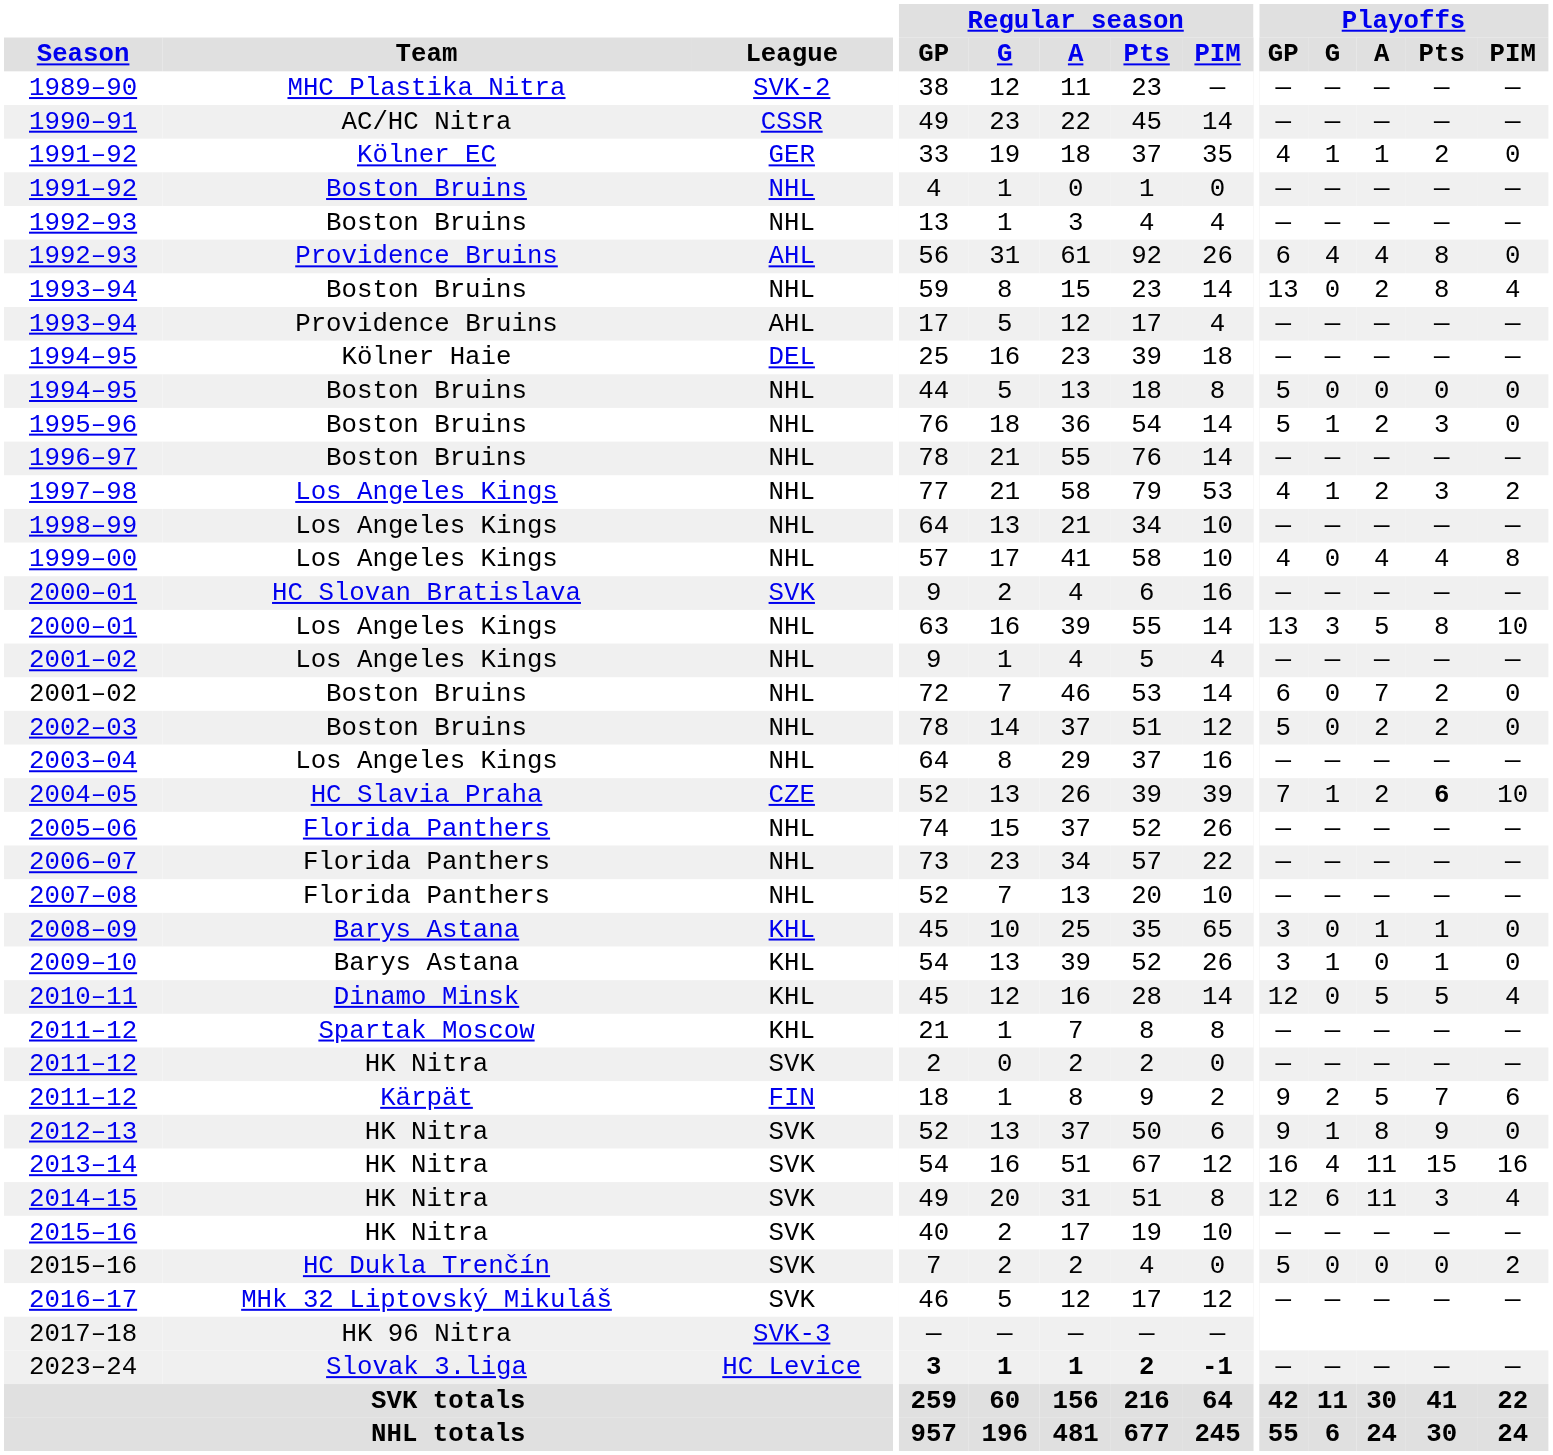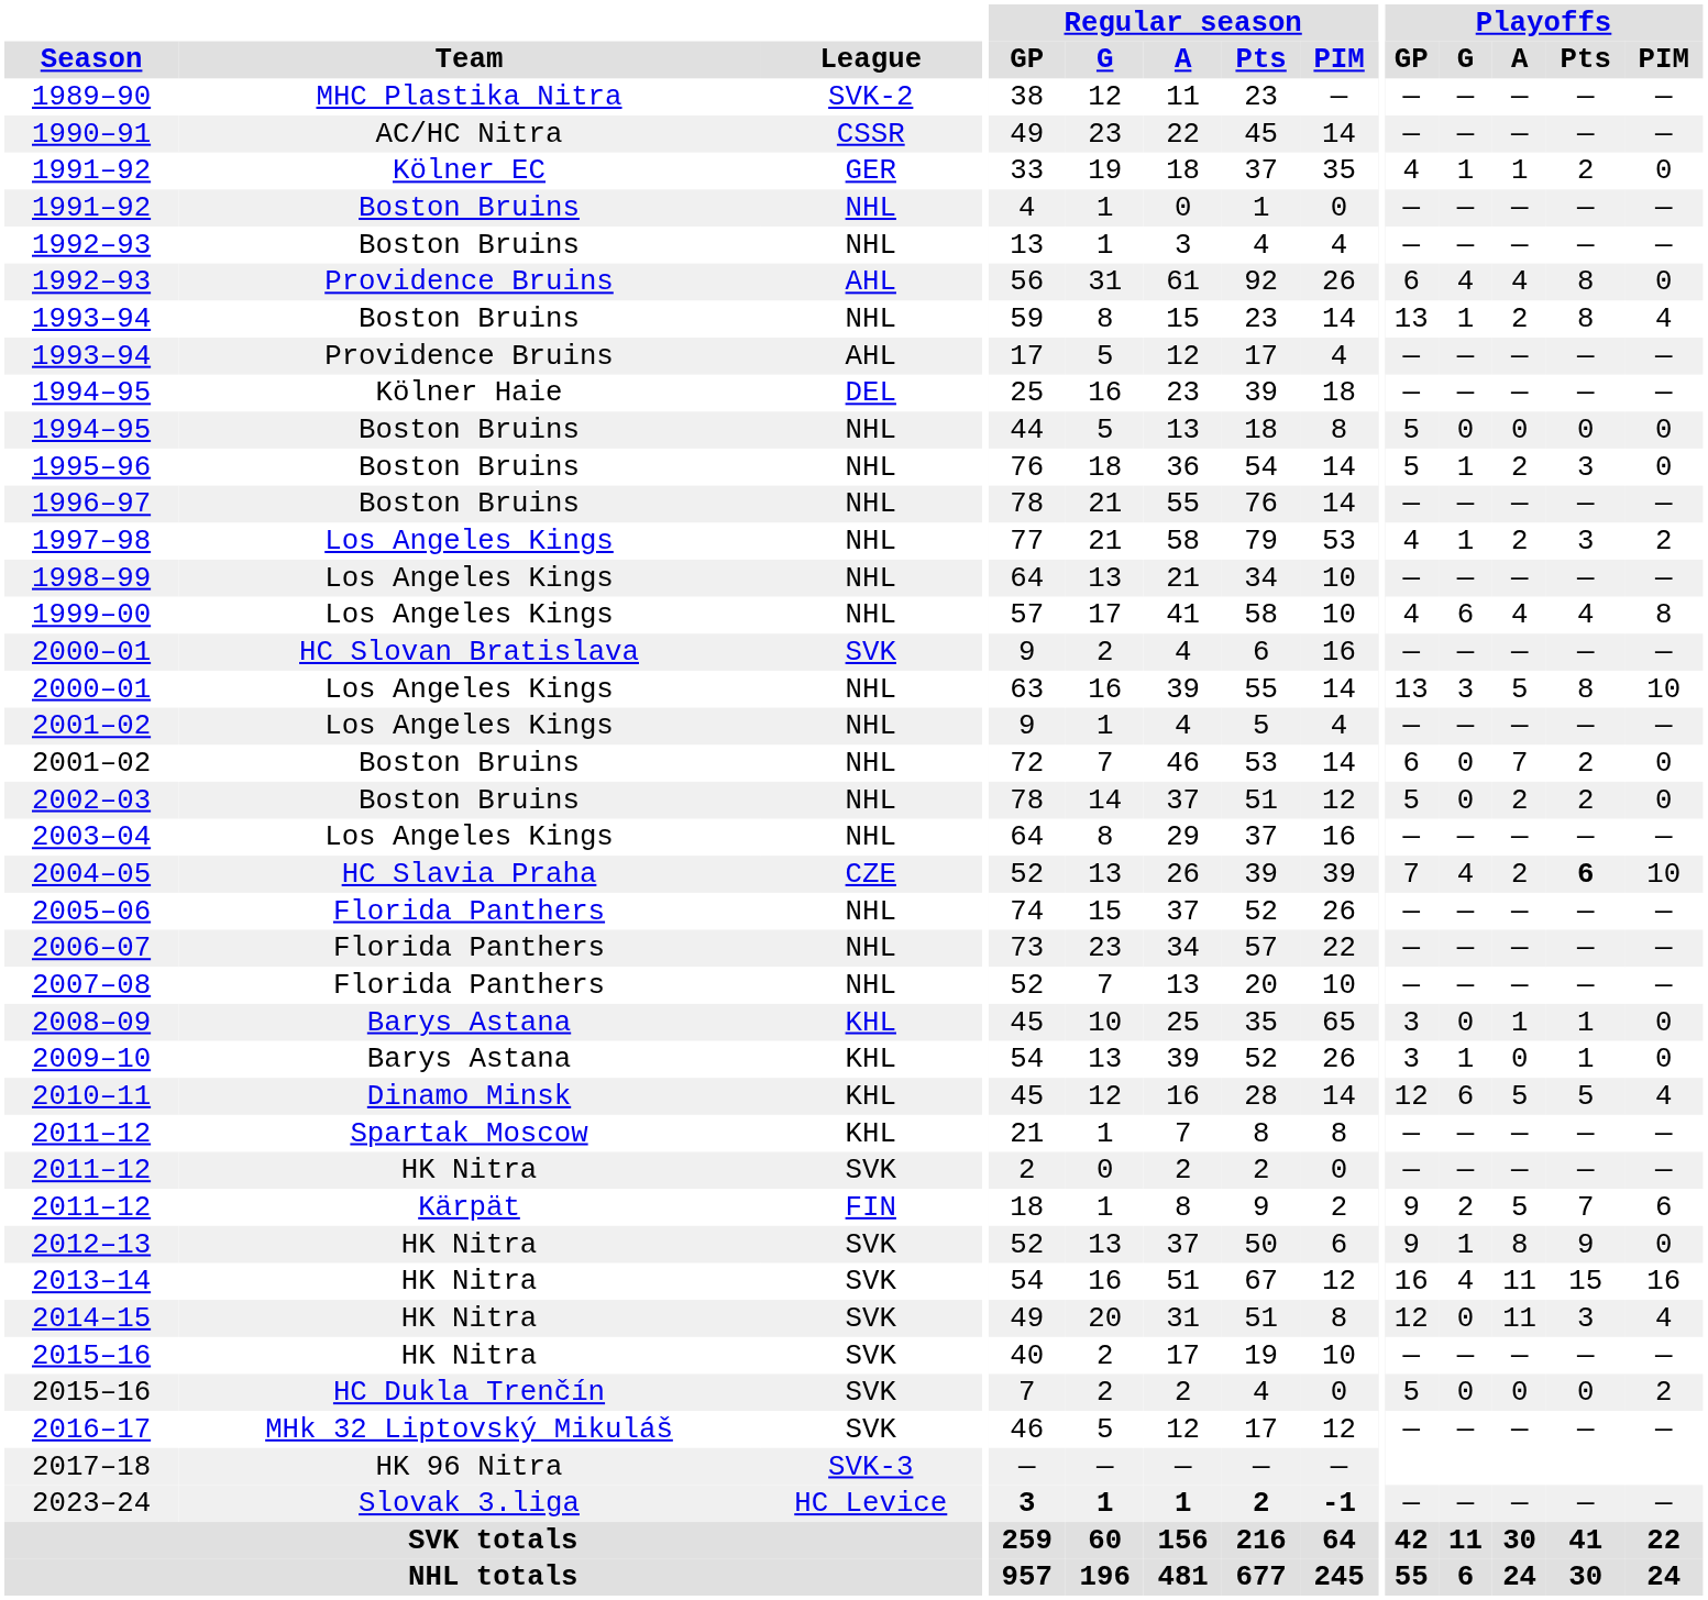 <table border="0" cellpadding="1" cellspacing="0" style="text-align:center; width:60em">
 <tr bgcolor="#e0e0e0">
 <th colspan="3" bgcolor="#ffffff"></th>
 <th rowspan="100" bgcolor="#ffffff"></th>
 <th colspan="5"><a href='#'>Regular season</a></th>
 <th rowspan="100" bgcolor="#ffffff"></th>
 <th colspan="5"><a href='#'>Playoffs</a></th>
 </tr>
 <tr bgcolor="#e0e0e0">
 <th><a href='#'>Season</a></th>
 <th>Team</th>
 <th>League</th>
 <th>GP</th>
 <th><a href='#'>G</a></th>
 <th><a href='#'>A</a></th>
 <th><a href='#'>Pts</a></th>
 <th><a href='#'>PIM</a></th>
 <th>GP</th>
 <th>G</th>
 <th>A</th>
 <th>Pts</th>
 <th>PIM</th>
 </tr>
 <tr>
 <td><a href='#'>1989–90</a></td>
 <td><a href='#'>MHC Plastika Nitra</a></td>
 <td><a href='#'>SVK-2</a></td>
 <td>38</td>
 <td>12</td>
 <td>11</td>
 <td>23</td>
 <td>—</td>
 <td>—</td>
 <td>—</td>
 <td>—</td>
 <td>—</td>
 <td>—</td>
 </tr>
 <tr bgcolor="#f0f0f0">
 <td><a href='#'>1990–91</a></td>
 <td>AC/HC Nitra</td>
 <td><a href='#'>CSSR</a></td>
 <td>49</td>
 <td>23</td>
 <td>22</td>
 <td>45</td>
 <td>14</td>
 <td>—</td>
 <td>—</td>
 <td>—</td>
 <td>—</td>
 <td>—</td>
 </tr>
 <tr>
 <td><a href='#'>1991–92</a></td>
 <td><a href='#'>Kölner EC</a></td>
 <td><a href='#'>GER</a></td>
 <td>33</td>
 <td>19</td>
 <td>18</td>
 <td>37</td>
 <td>35</td>
 <td>4</td>
 <td>1</td>
 <td>1</td>
 <td>2</td>
 <td>0</td>
 </tr>
 <tr bgcolor="#f0f0f0">
 <td><a href='#'>1991–92</a></td>
 <td><a href='#'>Boston Bruins</a></td>
 <td><a href='#'>NHL</a></td>
 <td>4</td>
 <td>1</td>
 <td>0</td>
 <td>1</td>
 <td>0</td>
 <td>—</td>
 <td>—</td>
 <td>—</td>
 <td>—</td>
 <td>—</td>
 </tr>
 <tr>
 <td><a href='#'>1992–93</a></td>
 <td>Boston Bruins</td>
 <td>NHL</td>
 <td>13</td>
 <td>1</td>
 <td>3</td>
 <td>4</td>
 <td>4</td>
 <td>—</td>
 <td>—</td>
 <td>—</td>
 <td>—</td>
 <td>—</td>
 </tr>
 <tr bgcolor="#f0f0f0">
 <td><a href='#'>1992–93</a></td>
 <td><a href='#'>Providence Bruins</a></td>
 <td><a href='#'>AHL</a></td>
 <td>56</td>
 <td>31</td>
 <td>61</td>
 <td>92</td>
 <td>26</td>
 <td>6</td>
 <td>4</td>
 <td>4</td>
 <td>8</td>
 <td>0</td>
 </tr>
 <tr>
 <td><a href='#'>1993–94</a></td>
 <td>Boston Bruins</td>
 <td>NHL</td>
 <td>59</td>
 <td>8</td>
 <td>15</td>
 <td>23</td>
 <td>14</td>
 <td>13</td>
-<td>0</td>
+<td>1</td>
 <td>2</td>
 <td>8</td>
 <td>4</td>
 </tr>
 <tr bgcolor="#f0f0f0">
 <td><a href='#'>1993–94</a></td>
 <td>Providence Bruins</td>
 <td>AHL</td>
 <td>17</td>
 <td>5</td>
 <td>12</td>
 <td>17</td>
 <td>4</td>
 <td>—</td>
 <td>—</td>
 <td>—</td>
 <td>—</td>
 <td>—</td>
 </tr>
 <tr>
 <td><a href='#'>1994–95</a></td>
 <td>Kölner Haie</td>
 <td><a href='#'>DEL</a></td>
 <td>25</td>
 <td>16</td>
 <td>23</td>
 <td>39</td>
 <td>18</td>
 <td>—</td>
 <td>—</td>
 <td>—</td>
 <td>—</td>
 <td>—</td>
 </tr>
 <tr bgcolor="#f0f0f0">
 <td><a href='#'>1994–95</a></td>
 <td>Boston Bruins</td>
 <td>NHL</td>
 <td>44</td>
 <td>5</td>
 <td>13</td>
 <td>18</td>
 <td>8</td>
 <td>5</td>
 <td>0</td>
 <td>0</td>
 <td>0</td>
 <td>0</td>
 </tr>
 <tr>
 <td><a href='#'>1995–96</a></td>
 <td>Boston Bruins</td>
 <td>NHL</td>
 <td>76</td>
 <td>18</td>
 <td>36</td>
 <td>54</td>
 <td>14</td>
 <td>5</td>
 <td>1</td>
 <td>2</td>
 <td>3</td>
 <td>0</td>
 </tr>
 <tr bgcolor="#f0f0f0">
 <td><a href='#'>1996–97</a></td>
 <td>Boston Bruins</td>
 <td>NHL</td>
 <td>78</td>
 <td>21</td>
 <td>55</td>
 <td>76</td>
 <td>14</td>
 <td>—</td>
 <td>—</td>
 <td>—</td>
 <td>—</td>
 <td>—</td>
 </tr>
 <tr>
 <td><a href='#'>1997–98</a></td>
 <td><a href='#'>Los Angeles Kings</a></td>
 <td>NHL</td>
 <td>77</td>
 <td>21</td>
 <td>58</td>
 <td>79</td>
 <td>53</td>
 <td>4</td>
 <td>1</td>
 <td>2</td>
 <td>3</td>
 <td>2</td>
 </tr>
 <tr bgcolor="#f0f0f0">
 <td><a href='#'>1998–99</a></td>
 <td>Los Angeles Kings</td>
 <td>NHL</td>
 <td>64</td>
 <td>13</td>
 <td>21</td>
 <td>34</td>
 <td>10</td>
 <td>—</td>
 <td>—</td>
 <td>—</td>
 <td>—</td>
 <td>—</td>
 </tr>
 <tr>
 <td><a href='#'>1999–00</a></td>
 <td>Los Angeles Kings</td>
 <td>NHL</td>
 <td>57</td>
 <td>17</td>
 <td>41</td>
 <td>58</td>
 <td>10</td>
 <td>4</td>
-<td>0</td>
+<td>6</td>
 <td>4</td>
 <td>4</td>
 <td>8</td>
 </tr>
 <tr bgcolor="#f0f0f0">
 <td><a href='#'>2000–01</a></td>
 <td><a href='#'>HC Slovan Bratislava</a></td>
 <td><a href='#'>SVK</a></td>
 <td>9</td>
 <td>2</td>
 <td>4</td>
 <td>6</td>
 <td>16</td>
 <td>—</td>
 <td>—</td>
 <td>—</td>
 <td>—</td>
 <td>—</td>
 </tr>
 <tr>
 <td><a href='#'>2000–01</a></td>
 <td>Los Angeles Kings</td>
 <td>NHL</td>
 <td>63</td>
 <td>16</td>
 <td>39</td>
 <td>55</td>
 <td>14</td>
 <td>13</td>
 <td>3</td>
 <td>5</td>
 <td>8</td>
 <td>10</td>
 </tr>
 <tr bgcolor="#f0f0f0">
 <td><a href='#'>2001–02</a></td>
 <td>Los Angeles Kings</td>
 <td>NHL</td>
 <td>9</td>
 <td>1</td>
 <td>4</td>
 <td>5</td>
 <td>4</td>
 <td>—</td>
 <td>—</td>
 <td>—</td>
 <td>—</td>
 <td>—</td>
 </tr>
 <tr>
 <td>2001–02</td>
 <td>Boston Bruins</td>
 <td>NHL</td>
 <td>72</td>
 <td>7</td>
 <td>46</td>
 <td>53</td>
 <td>14</td>
 <td>6</td>
 <td>0</td>
 <td>7</td>
 <td>2</td>
 <td>0</td>
 </tr>
 <tr bgcolor="#f0f0f0">
 <td><a href='#'>2002–03</a></td>
 <td>Boston Bruins</td>
 <td>NHL</td>
 <td>78</td>
 <td>14</td>
 <td>37</td>
 <td>51</td>
 <td>12</td>
 <td>5</td>
 <td>0</td>
 <td>2</td>
 <td>2</td>
 <td>0</td>
 </tr>
 <tr>
 <td><a href='#'>2003–04</a></td>
 <td>Los Angeles Kings</td>
 <td>NHL</td>
 <td>64</td>
 <td>8</td>
 <td>29</td>
 <td>37</td>
 <td>16</td>
 <td>—</td>
 <td>—</td>
 <td>—</td>
 <td>—</td>
 <td>—</td>
 </tr>
 <tr bgcolor="#f0f0f0">
 <td><a href='#'>2004–05</a></td>
 <td><a href='#'>HC Slavia Praha</a></td>
 <td><a href='#'>CZE</a></td>
 <td>52</td>
 <td>13</td>
 <td>26</td>
 <td>39</td>
 <td>39</td>
 <td>7</td>
-<td>1</td>
+<td>4</td>
 <td>2</td>
 <td><strong>6</strong></td>
 <td>10</td>
 </tr>
 <tr>
 <td><a href='#'>2005–06</a></td>
 <td><a href='#'>Florida Panthers</a></td>
 <td>NHL</td>
 <td>74</td>
 <td>15</td>
 <td>37</td>
 <td>52</td>
 <td>26</td>
 <td>—</td>
 <td>—</td>
 <td>—</td>
 <td>—</td>
 <td>—</td>
 </tr>
 <tr bgcolor="#f0f0f0">
 <td><a href='#'>2006–07</a></td>
 <td>Florida Panthers</td>
 <td>NHL</td>
 <td>73</td>
 <td>23</td>
 <td>34</td>
 <td>57</td>
 <td>22</td>
 <td>—</td>
 <td>—</td>
 <td>—</td>
 <td>—</td>
 <td>—</td>
 </tr>
 <tr>
 <td><a href='#'>2007–08</a></td>
 <td>Florida Panthers</td>
 <td>NHL</td>
 <td>52</td>
 <td>7</td>
 <td>13</td>
 <td>20</td>
 <td>10</td>
 <td>—</td>
 <td>—</td>
 <td>—</td>
 <td>—</td>
 <td>—</td>
 </tr>
 <tr bgcolor="#f0f0f0">
 <td><a href='#'>2008–09</a></td>
 <td><a href='#'>Barys Astana</a></td>
 <td><a href='#'>KHL</a></td>
 <td>45</td>
 <td>10</td>
 <td>25</td>
 <td>35</td>
 <td>65</td>
 <td>3</td>
 <td>0</td>
 <td>1</td>
 <td>1</td>
 <td>0</td>
 </tr>
 <tr>
 <td><a href='#'>2009–10</a></td>
 <td>Barys Astana</td>
 <td>KHL</td>
 <td>54</td>
 <td>13</td>
 <td>39</td>
 <td>52</td>
 <td>26</td>
 <td>3</td>
 <td>1</td>
 <td>0</td>
 <td>1</td>
 <td>0</td>
 </tr>
 <tr bgcolor="#f0f0f0">
 <td><a href='#'>2010–11</a></td>
 <td><a href='#'>Dinamo Minsk</a></td>
 <td>KHL</td>
 <td>45</td>
 <td>12</td>
 <td>16</td>
 <td>28</td>
 <td>14</td>
 <td>12</td>
-<td>0</td>
+<td>6</td>
 <td>5</td>
 <td>5</td>
 <td>4</td>
 </tr>
 <tr>
 <td><a href='#'>2011–12</a></td>
 <td><a href='#'>Spartak Moscow</a></td>
 <td>KHL</td>
 <td>21</td>
 <td>1</td>
 <td>7</td>
 <td>8</td>
 <td>8</td>
 <td>—</td>
 <td>—</td>
 <td>—</td>
 <td>—</td>
 <td>—</td>
 </tr>
 <tr bgcolor="#f0f0f0">
 <td><a href='#'>2011–12</a></td>
 <td>HK Nitra</td>
 <td>SVK</td>
 <td>2</td>
 <td>0</td>
 <td>2</td>
 <td>2</td>
 <td>0</td>
 <td>—</td>
 <td>—</td>
 <td>—</td>
 <td>—</td>
 <td>—</td>
 </tr>
 <tr>
 <td><a href='#'>2011–12</a></td>
 <td><a href='#'>Kärpät</a></td>
 <td><a href='#'>FIN</a></td>
 <td>18</td>
 <td>1</td>
 <td>8</td>
 <td>9</td>
 <td>2</td>
 <td>9</td>
 <td>2</td>
 <td>5</td>
 <td>7</td>
 <td>6</td>
 </tr>
 <tr bgcolor="#f0f0f0">
 <td><a href='#'>2012–13</a></td>
 <td>HK Nitra</td>
 <td>SVK</td>
 <td>52</td>
 <td>13</td>
 <td>37</td>
 <td>50</td>
 <td>6</td>
 <td>9</td>
 <td>1</td>
 <td>8</td>
 <td>9</td>
 <td>0</td>
 </tr>
 <tr>
 <td><a href='#'>2013–14</a></td>
 <td>HK Nitra</td>
 <td>SVK</td>
 <td>54</td>
 <td>16</td>
 <td>51</td>
 <td>67</td>
 <td>12</td>
 <td>16</td>
 <td>4</td>
 <td>11</td>
 <td>15</td>
 <td>16</td>
 </tr>
 <tr bgcolor="#f0f0f0">
 <td><a href='#'>2014–15</a></td>
 <td>HK Nitra</td>
 <td>SVK</td>
 <td>49</td>
 <td>20</td>
 <td>31</td>
 <td>51</td>
 <td>8</td>
 <td>12</td>
-<td>6</td>
+<td>0</td>
 <td>11</td>
 <td>3</td>
 <td>4</td>
 </tr>
 <tr>
 <td><a href='#'>2015–16</a></td>
 <td>HK Nitra</td>
 <td>SVK</td>
 <td>40</td>
 <td>2</td>
 <td>17</td>
 <td>19</td>
 <td>10</td>
 <td>—</td>
 <td>—</td>
 <td>—</td>
 <td>—</td>
 <td>—</td>
 </tr>
 <tr bgcolor="#f0f0f0">
 <td>2015–16</td>
 <td><a href='#'>HC Dukla Trenčín</a></td>
 <td>SVK</td>
 <td>7</td>
 <td>2</td>
 <td>2</td>
 <td>4</td>
 <td>0</td>
 <td>5</td>
 <td>0</td>
 <td>0</td>
 <td>0</td>
 <td>2</td>
 </tr>
 <tr>
 <td><a href='#'>2016–17</a></td>
 <td><a href='#'>MHk 32 Liptovský Mikuláš</a></td>
 <td>SVK</td>
 <td>46</td>
 <td>5</td>
 <td>12</td>
 <td>17</td>
 <td>12</td>
 <td>—</td>
 <td>—</td>
 <td>—</td>
 <td>—</td>
 <td>—</td>
 </tr>
 <tr bgcolor="#f0f0f0">
 <td>2017–18</td>
 <td>HK 96 Nitra</td>
 <td><a href='#'>SVK-3</a></td>
 <td 6>—</td>
 <td>—</td>
 <td>—</td>
 <td>—</td>
 <td>—</td>
 </tr>
 <tr bgcolor="#f0f0f0" || 4 || 7 || 11 || 2>
 <td>2023–24</td>
 <td><a href='#'>Slovak 3.liga</a></td>
 <td><a href='#'>HC Levice </a></td>
 <th>3</th>
 <th>1</th>
 <th>1</th>
 <th>2</th>
 <th>-1</th>
 <td>—</td>
 <td>—</td>
 <td>—</td>
 <td>—</td>
 <td>—</td>
 </tr>
 <tr bgcolor="#e0e0e0">
 <th colspan="3">SVK totals</th>
 <th>259</th>
 <th>60</th>
 <th>156</th>
 <th>216</th>
 <th>64</th>
 <th>42</th>
 <th>11</th>
 <th>30</th>
 <th>41</th>
 <th>22</th>
 </tr>
 <tr bgcolor="#e0e0e0">
 <th colspan="3">NHL totals</th>
 <th>957</th>
 <th>196</th>
 <th>481</th>
 <th>677</th>
 <th>245</th>
 <th>55</th>
 <th>6</th>
 <th>24</th>
 <th>30</th>
 <th>24</th>
 </tr>
 </table>
